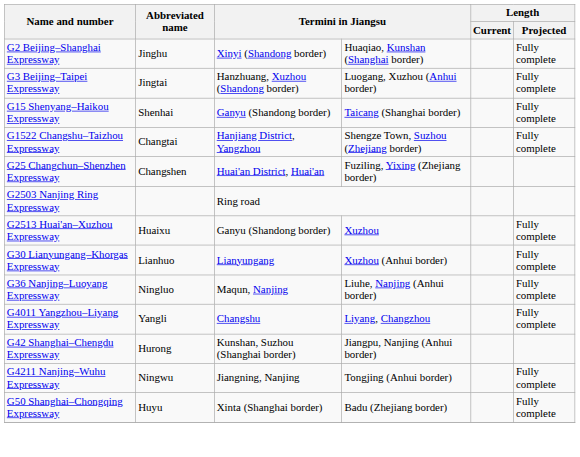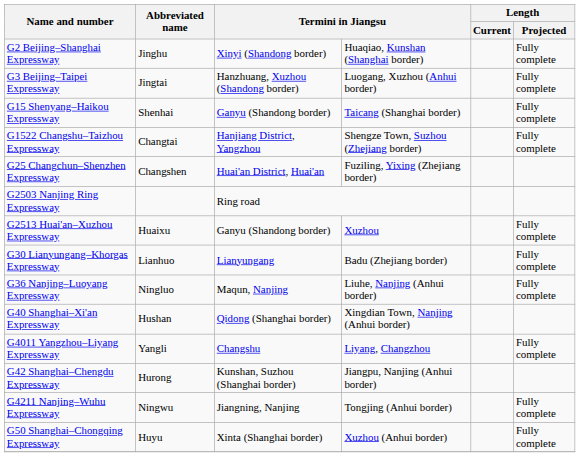 <table class="wikitable" width="95%">
 <tr>
 <th rowspan="2">Name and number</th>
 <th rowspan="2">Abbreviated name</th>
 <th rowspan="2" colspan="2">Termini in Jiangsu</th>
 <th colspan="2">Length</th>
 </tr>
 <tr>
 <th>Current</th>
 <th>Projected</th>
 </tr>
 <tr>
 <td> <a href='#'>G2 Beijing–Shanghai Expressway</a></td>
 <td>Jinghu</td>
 <td><a href='#'>Xinyi</a> (<a href='#'>Shandong</a> border)</td>
 <td>Huaqiao, <a href='#'>Kunshan</a> (<a href='#'>Shanghai</a> border)</td>
 <td></td>
 <td>Fully complete</td>
 </tr>
 <tr>
 <td> <a href='#'>G3 Beijing–Taipei Expressway</a></td>
 <td>Jingtai</td>
 <td>Hanzhuang, <a href='#'>Xuzhou</a> (<a href='#'>Shandong</a> border)</td>
 <td>Luogang, Xuzhou (<a href='#'>Anhui</a> border)</td>
 <td></td>
 <td>Fully complete</td>
 </tr>
 <tr>
 <td> <a href='#'>G15 Shenyang–Haikou Expressway</a></td>
 <td>Shenhai</td>
 <td><a href='#'>Ganyu</a> (Shandong border)</td>
 <td><a href='#'>Taicang</a> (Shanghai border)</td>
 <td></td>
 <td>Fully complete</td>
 </tr>
 <tr>
 <td> <a href='#'>G1522 Changshu–Taizhou Expressway</a></td>
 <td>Changtai</td>
 <td><a href='#'>Hanjiang District</a>, <a href='#'>Yangzhou</a></td>
 <td>Shengze Town, <a href='#'>Suzhou</a> (<a href='#'>Zhejiang</a> border)</td>
 <td></td>
 <td>Fully complete</td>
 </tr>
 <tr>
 <td> <a href='#'>G25 Changchun–Shenzhen Expressway</a></td>
 <td>Changshen</td>
 <td><a href='#'>Huai'an District</a>, <a href='#'>Huai'an</a></td>
 <td>Fuziling, <a href='#'>Yixing</a> (Zhejiang border)</td>
 <td></td>
 <td></td>
 </tr>
 <tr>
 <td> <a href='#'>G2503 Nanjing Ring Expressway</a></td>
 <td></td>
 <td colspan="2">Ring road</td>
 <td></td>
 <td></td>
 </tr>
 <tr>
 <td> <a href='#'>G2513 Huai'an–Xuzhou Expressway</a></td>
 <td>Huaixu</td>
 <td>Ganyu (Shandong border)</td>
 <td><a href='#'>Xuzhou</a></td>
 <td></td>
 <td>Fully complete</td>
 </tr>
 <tr>
 <td> <a href='#'>G30 Lianyungang–Khorgas Expressway</a></td>
 <td>Lianhuo</td>
 <td><a href='#'>Lianyungang</a></td>
-<td><a href='#'>Xuzhou</a> (Anhui border)</td>
+<td>Badu (Zhejiang border)</td>
 <td></td>
 <td>Fully complete</td>
 </tr>
 <tr>
 <td> <a href='#'>G36 Nanjing–Luoyang Expressway</a></td>
 <td>Ningluo</td>
 <td>Maqun, <a href='#'>Nanjing</a></td>
 <td>Liuhe, <a href='#'>Nanjing</a> (Anhui border)</td>
 <td></td>
 <td>Fully complete</td>
+</tr>
+<tr>
+<td> <a href='#'>G40 Shanghai–Xi'an Expressway</a></td>
+<td>Hushan</td>
+<td><a href='#'>Qidong</a> (Shanghai border)</td>
+<td>Xingdian Town, <a href='#'>Nanjing</a> (Anhui border)</td>
+<td></td>
+<td></td>
 </tr>
 <tr>
 <td> <a href='#'>G4011 Yangzhou–Liyang Expressway</a></td>
 <td>Yangli</td>
 <td><a href='#'>Changshu</a></td>
 <td><a href='#'>Liyang</a>, <a href='#'>Changzhou</a></td>
 <td></td>
 <td>Fully complete</td>
 </tr>
 <tr>
 <td> <a href='#'>G42 Shanghai–Chengdu Expressway</a></td>
 <td>Hurong</td>
 <td>Kunshan, Suzhou (Shanghai border)</td>
 <td>Jiangpu, Nanjing (Anhui border)</td>
 <td></td>
 <td></td>
 </tr>
 <tr>
 <td> <a href='#'>G4211 Nanjing–Wuhu Expressway</a></td>
 <td>Ningwu</td>
 <td>Jiangning, Nanjing</td>
 <td>Tongjing (Anhui border)</td>
 <td></td>
 <td>Fully complete</td>
 </tr>
 <tr>
 <td> <a href='#'>G50 Shanghai–Chongqing Expressway</a></td>
 <td>Huyu</td>
 <td>Xinta (Shanghai border)</td>
-<td>Badu (Zhejiang border)</td>
+<td><a href='#'>Xuzhou</a> (Anhui border)</td>
 <td></td>
 <td>Fully complete</td>
 </tr>
 <tr>
 </tr>
 </table>
